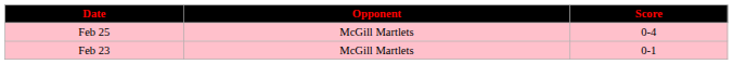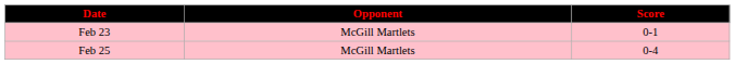 <table class="wikitable" style="width:80%;">
 <tr style="text-align:center; background:black; color:red;">
 <td><strong>Date</strong></td>
 <td><strong>Opponent</strong></td>
 <td><strong>Score</strong></td>
 </tr>
 <tr style="text-align:center; background:pink;">
+<td>Feb 23</td>
+<td>McGill Martlets</td>
+<td>0-1</td>
+</tr>
+<tr style="text-align:center; background:pink;">
 <td>Feb 25</td>
 <td>McGill Martlets</td>
 <td>0-4</td>
 </tr>
-<tr style="text-align:center; background:pink;">
-<td>Feb 23</td>
-<td>McGill Martlets</td>
-<td>0-1</td>
-</tr>
 </table>
